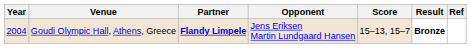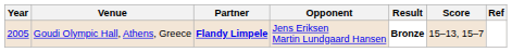 <table class="sortable wikitable" style="font-size: 90%;">
 <tr>
 <th>Year</th>
 <th>Venue</th>
 <th>Partner</th>
 <th>Opponent</th>
+<th>Result</th>
 <th>Score</th>
-<th>Result</th>
 <th>Ref</th>
 </tr>
 <tr style="background:#F3E6D7">
-<td align="center"><a href='#'>2004</a></td>
+<td align="center"><a href='#'>2005</a></td>
 <td align="left"><a href='#'>Goudi Olympic Hall</a>, <a href='#'>Athens</a>, Greece</td>
 <td align="left"><strong> <a href='#'>Flandy Limpele</a></strong></td>
 <td align="left"> <a href='#'>Jens Eriksen</a><br> <a href='#'>Martin Lundgaard Hansen</a></td>
+<td style="text-align:left; background:white"> <strong>Bronze</strong></td>
 <td align="left">15–13, 15–7</td>
-<td style="text-align:left; background:white"> <strong>Bronze</strong></td>
 <td style="text-align:center; background:white"></td>
 </tr>
 </table>
